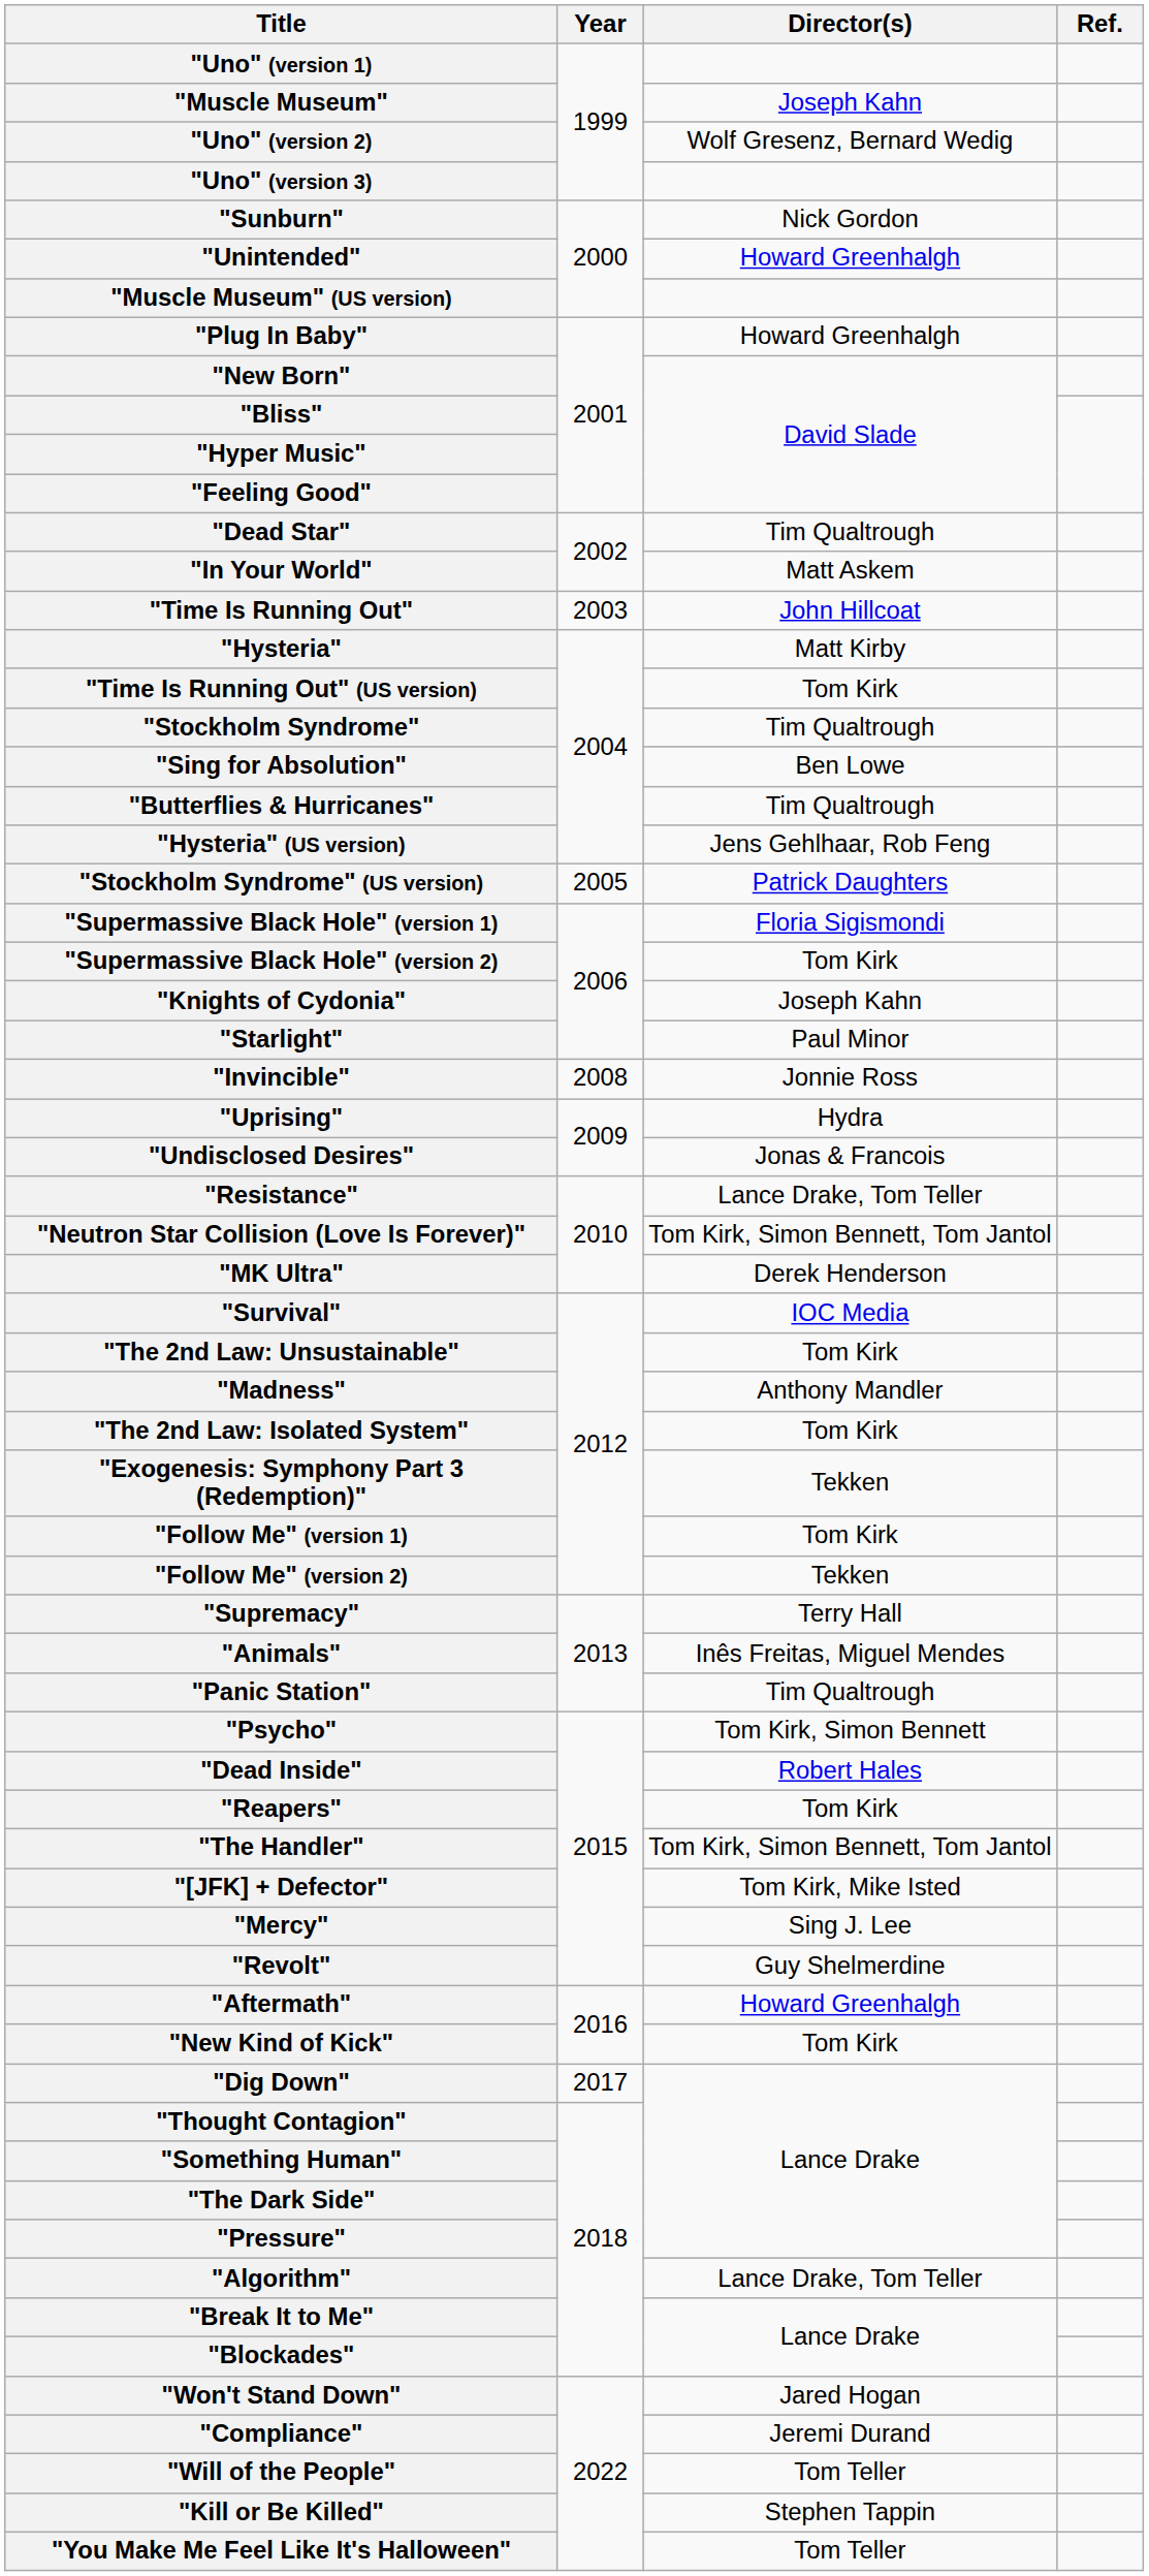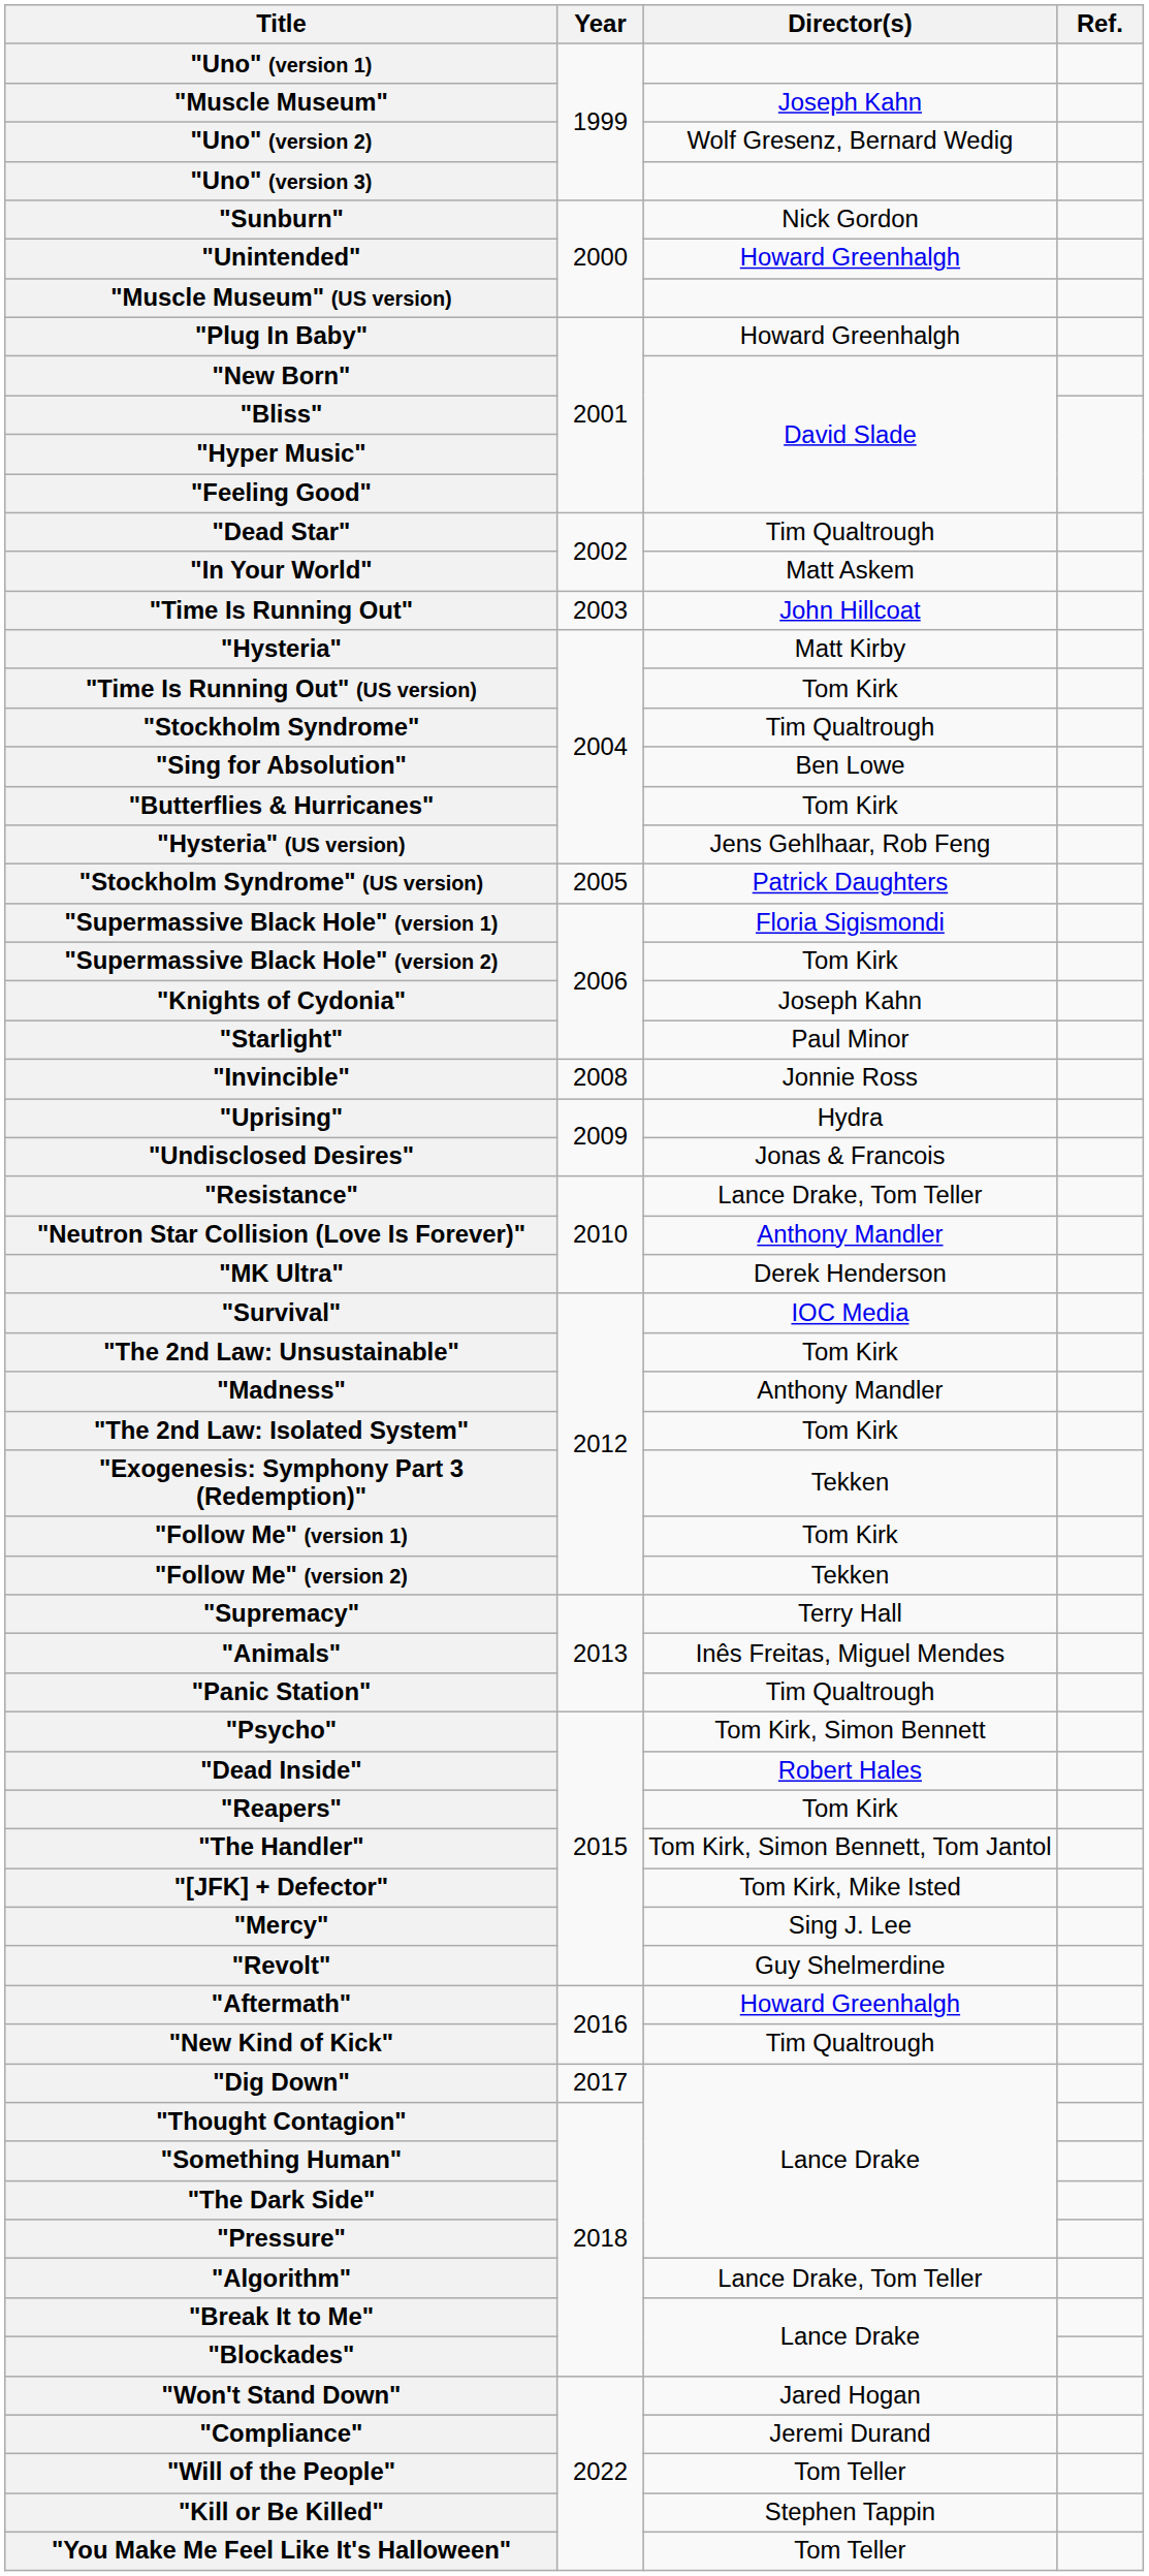 <table class="wikitable plainrowheaders" style="text-align:center;">
 <tr>
 <th scope="col" style="width:22em;">Title</th>
 <th scope="col" style="width:3em;">Year</th>
 <th scope="col">Director(s)</th>
 <th scope="col" style="width:3em;">Ref.</th>
 </tr>
 <tr>
 <th scope="row">"Uno" <small>(version 1)</small></th>
 <td rowspan="4">1999</td>
 <td></td>
 <td></td>
 </tr>
 <tr>
 <th scope="row">"Muscle Museum"</th>
 <td><a href='#'>Joseph Kahn</a></td>
 <td></td>
 </tr>
 <tr>
 <th scope="row">"Uno" <small>(version 2)</small></th>
 <td>Wolf Gresenz, Bernard Wedig</td>
 <td></td>
 </tr>
 <tr>
 <th scope="row">"Uno" <small>(version 3)</small></th>
 <td></td>
 <td></td>
 </tr>
 <tr>
 <th scope="row">"Sunburn"</th>
 <td rowspan="3">2000</td>
 <td>Nick Gordon</td>
 <td></td>
 </tr>
 <tr>
 <th scope="row">"Unintended"</th>
 <td><a href='#'>Howard Greenhalgh</a></td>
 <td></td>
 </tr>
 <tr>
 <th scope="row">"Muscle Museum" <small>(US version)</small></th>
 <td></td>
 <td></td>
 </tr>
 <tr>
 <th scope="row">"Plug In Baby"</th>
 <td rowspan="5">2001</td>
 <td>Howard Greenhalgh</td>
 <td></td>
 </tr>
 <tr>
 <th scope="row">"New Born"</th>
 <td rowspan="4"><a href='#'>David Slade</a></td>
 <td></td>
 </tr>
 <tr>
 <th scope="row">"Bliss"</th>
 <td rowspan="3"></td>
 </tr>
 <tr>
 <th scope="row">"Hyper Music"</th>
 </tr>
 <tr>
 <th scope="row">"Feeling Good"</th>
 </tr>
 <tr>
 <th scope="row">"Dead Star"</th>
 <td rowspan="2">2002</td>
 <td>Tim Qualtrough</td>
 <td></td>
 </tr>
 <tr>
 <th scope="row">"In Your World"</th>
 <td>Matt Askem</td>
 <td></td>
 </tr>
 <tr>
 <th scope="row">"Time Is Running Out"</th>
 <td>2003</td>
 <td><a href='#'>John Hillcoat</a></td>
 <td></td>
 </tr>
 <tr>
 <th scope="row">"Hysteria"</th>
 <td rowspan="6">2004</td>
 <td>Matt Kirby</td>
 <td></td>
 </tr>
 <tr>
 <th scope="row">"Time Is Running Out" <small>(US version)</small></th>
 <td>Tom Kirk</td>
 <td></td>
 </tr>
 <tr>
 <th scope="row">"Stockholm Syndrome"</th>
 <td>Tim Qualtrough</td>
 <td></td>
 </tr>
 <tr>
 <th scope="row">"Sing for Absolution"</th>
 <td>Ben Lowe</td>
 <td></td>
 </tr>
 <tr>
 <th scope="row">"Butterflies & Hurricanes"</th>
-<td>Tim Qualtrough</td>
+<td>Tom Kirk</td>
 <td></td>
 </tr>
 <tr>
 <th scope="row">"Hysteria" <small>(US version)</small></th>
 <td>Jens Gehlhaar, Rob Feng</td>
 <td></td>
 </tr>
 <tr>
 <th scope="row">"Stockholm Syndrome" <small>(US version)</small></th>
 <td>2005</td>
 <td><a href='#'>Patrick Daughters</a></td>
 <td></td>
 </tr>
 <tr>
 <th scope="row">"Supermassive Black Hole" <small>(version 1)</small></th>
 <td rowspan="4">2006</td>
 <td><a href='#'>Floria Sigismondi</a></td>
 <td></td>
 </tr>
 <tr>
 <th scope="row">"Supermassive Black Hole" <small>(version 2)</small></th>
 <td>Tom Kirk</td>
 <td></td>
 </tr>
 <tr>
 <th scope="row">"Knights of Cydonia"</th>
 <td>Joseph Kahn</td>
 <td></td>
 </tr>
 <tr>
 <th scope="row">"Starlight"</th>
 <td>Paul Minor</td>
 <td></td>
 </tr>
 <tr>
 <th scope="row">"Invincible"</th>
 <td>2008</td>
 <td>Jonnie Ross</td>
 <td></td>
 </tr>
 <tr>
 <th scope="row">"Uprising"</th>
 <td rowspan="2">2009</td>
 <td>Hydra</td>
 <td></td>
 </tr>
 <tr>
 <th scope="row">"Undisclosed Desires"</th>
 <td>Jonas & Francois</td>
 <td></td>
 </tr>
 <tr>
 <th scope="row">"Resistance"</th>
 <td rowspan="3">2010</td>
 <td>Lance Drake, Tom Teller</td>
 <td></td>
 </tr>
 <tr>
 <th scope="row">"Neutron Star Collision (Love Is Forever)"</th>
-<td>Tom Kirk, Simon Bennett, Tom Jantol</td>
+<td><a href='#'>Anthony Mandler</a></td>
 <td></td>
 </tr>
 <tr>
 <th scope="row">"MK Ultra"</th>
 <td>Derek Henderson</td>
 <td></td>
 </tr>
 <tr>
 <th scope="row">"Survival"</th>
 <td rowspan="7">2012</td>
 <td><a href='#'>IOC Media</a></td>
 <td></td>
 </tr>
 <tr>
 <th scope="row">"The 2nd Law: Unsustainable"</th>
 <td>Tom Kirk</td>
 <td></td>
 </tr>
 <tr>
 <th scope="row">"Madness"</th>
 <td>Anthony Mandler</td>
 <td></td>
 </tr>
 <tr>
 <th scope="row">"The 2nd Law: Isolated System"</th>
 <td>Tom Kirk</td>
 <td></td>
 </tr>
 <tr>
 <th scope="row">"Exogenesis: Symphony Part 3 (Redemption)"</th>
 <td>Tekken</td>
 <td></td>
 </tr>
 <tr>
 <th scope="row">"Follow Me" <small>(version 1)</small></th>
 <td>Tom Kirk</td>
 <td></td>
 </tr>
 <tr>
 <th scope="row">"Follow Me" <small>(version 2)</small></th>
 <td>Tekken</td>
 <td></td>
 </tr>
 <tr>
 <th scope="row">"Supremacy"</th>
 <td rowspan="3">2013</td>
 <td>Terry Hall</td>
 <td></td>
 </tr>
 <tr>
 <th scope="row">"Animals"</th>
 <td>Inês Freitas, Miguel Mendes</td>
 <td></td>
 </tr>
 <tr>
 <th scope="row">"Panic Station"</th>
 <td>Tim Qualtrough</td>
 <td></td>
 </tr>
 <tr>
 <th scope="row">"Psycho"</th>
 <td rowspan="7">2015</td>
 <td>Tom Kirk, Simon Bennett</td>
 <td></td>
 </tr>
 <tr>
 <th scope="row">"Dead Inside"</th>
 <td><a href='#'>Robert Hales</a></td>
 <td></td>
 </tr>
 <tr>
 <th scope="row">"Reapers"</th>
 <td>Tom Kirk</td>
 <td></td>
 </tr>
 <tr>
 <th scope="row">"The Handler"</th>
 <td>Tom Kirk, Simon Bennett, Tom Jantol</td>
 <td></td>
 </tr>
 <tr>
 <th scope="row">"[JFK] + Defector"</th>
 <td>Tom Kirk, Mike Isted</td>
 <td></td>
 </tr>
 <tr>
 <th scope="row">"Mercy"</th>
 <td>Sing J. Lee</td>
 <td></td>
 </tr>
 <tr>
 <th scope="row">"Revolt"</th>
 <td>Guy Shelmerdine</td>
 <td></td>
 </tr>
 <tr>
 <th scope="row">"Aftermath"</th>
 <td rowspan="2">2016</td>
 <td><a href='#'>Howard Greenhalgh</a></td>
 <td></td>
 </tr>
 <tr>
 <th scope="row">"New Kind of Kick"</th>
-<td>Tom Kirk</td>
+<td>Tim Qualtrough</td>
 <td></td>
 </tr>
 <tr>
 <th scope="row">"Dig Down"</th>
 <td>2017</td>
 <td rowspan="5">Lance Drake</td>
 <td></td>
 </tr>
 <tr>
 <th scope="row">"Thought Contagion"</th>
 <td rowspan="7">2018</td>
 <td></td>
 </tr>
 <tr>
 <th scope="row">"Something Human"</th>
 <td></td>
 </tr>
 <tr>
 <th scope="row">"The Dark Side"</th>
 <td></td>
 </tr>
 <tr>
 <th scope="row">"Pressure"</th>
 <td></td>
 </tr>
 <tr>
 <th scope="row">"Algorithm"</th>
 <td>Lance Drake, Tom Teller</td>
 <td></td>
 </tr>
 <tr>
 <th scope="row">"Break It to Me"</th>
 <td rowspan="2">Lance Drake</td>
 <td></td>
 </tr>
 <tr>
 <th scope="row">"Blockades"</th>
 <td></td>
 </tr>
 <tr>
 <th scope="row">"Won't Stand Down"</th>
 <td rowspan="5">2022</td>
 <td>Jared Hogan</td>
 <td></td>
 </tr>
 <tr>
 <th scope="row">"Compliance"</th>
 <td>Jeremi Durand</td>
 <td></td>
 </tr>
 <tr>
 <th scope="row">"Will of the People"</th>
 <td>Tom Teller</td>
 <td></td>
 </tr>
 <tr>
 <th scope="row">"Kill or Be Killed"</th>
 <td>Stephen Tappin</td>
 <td></td>
 </tr>
 <tr>
 <th scope="row">"You Make Me Feel Like It's Halloween"</th>
 <td>Tom Teller</td>
 <td></td>
 </tr>
 </table>
